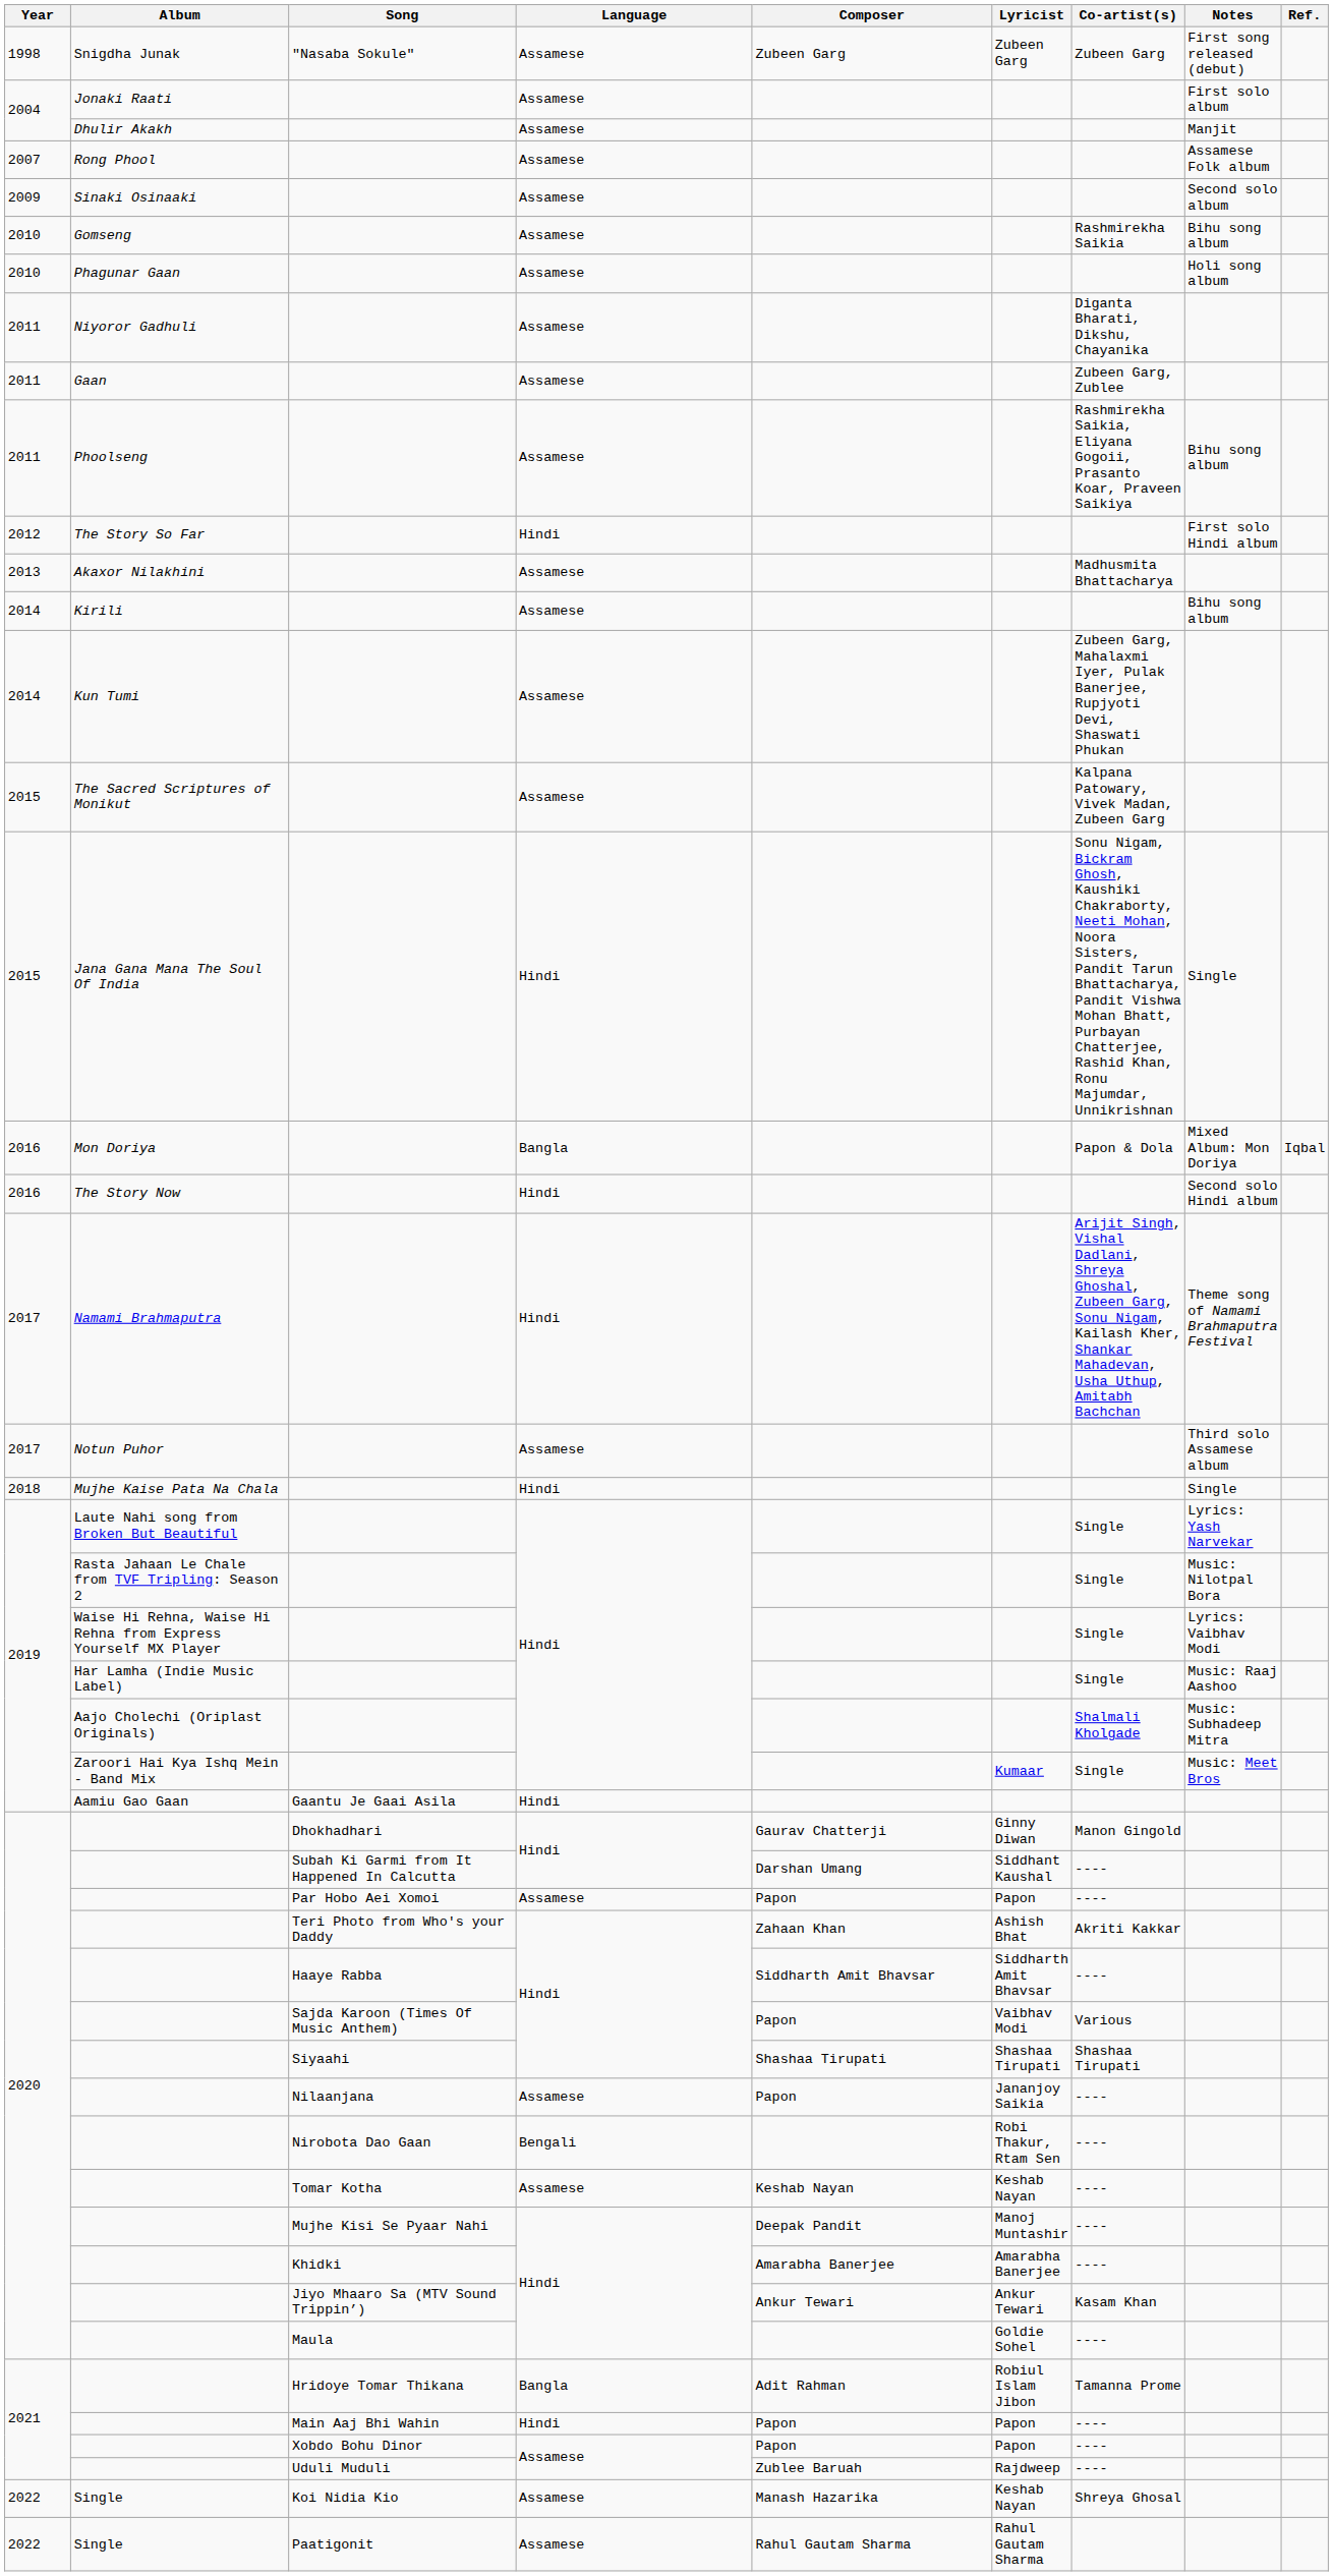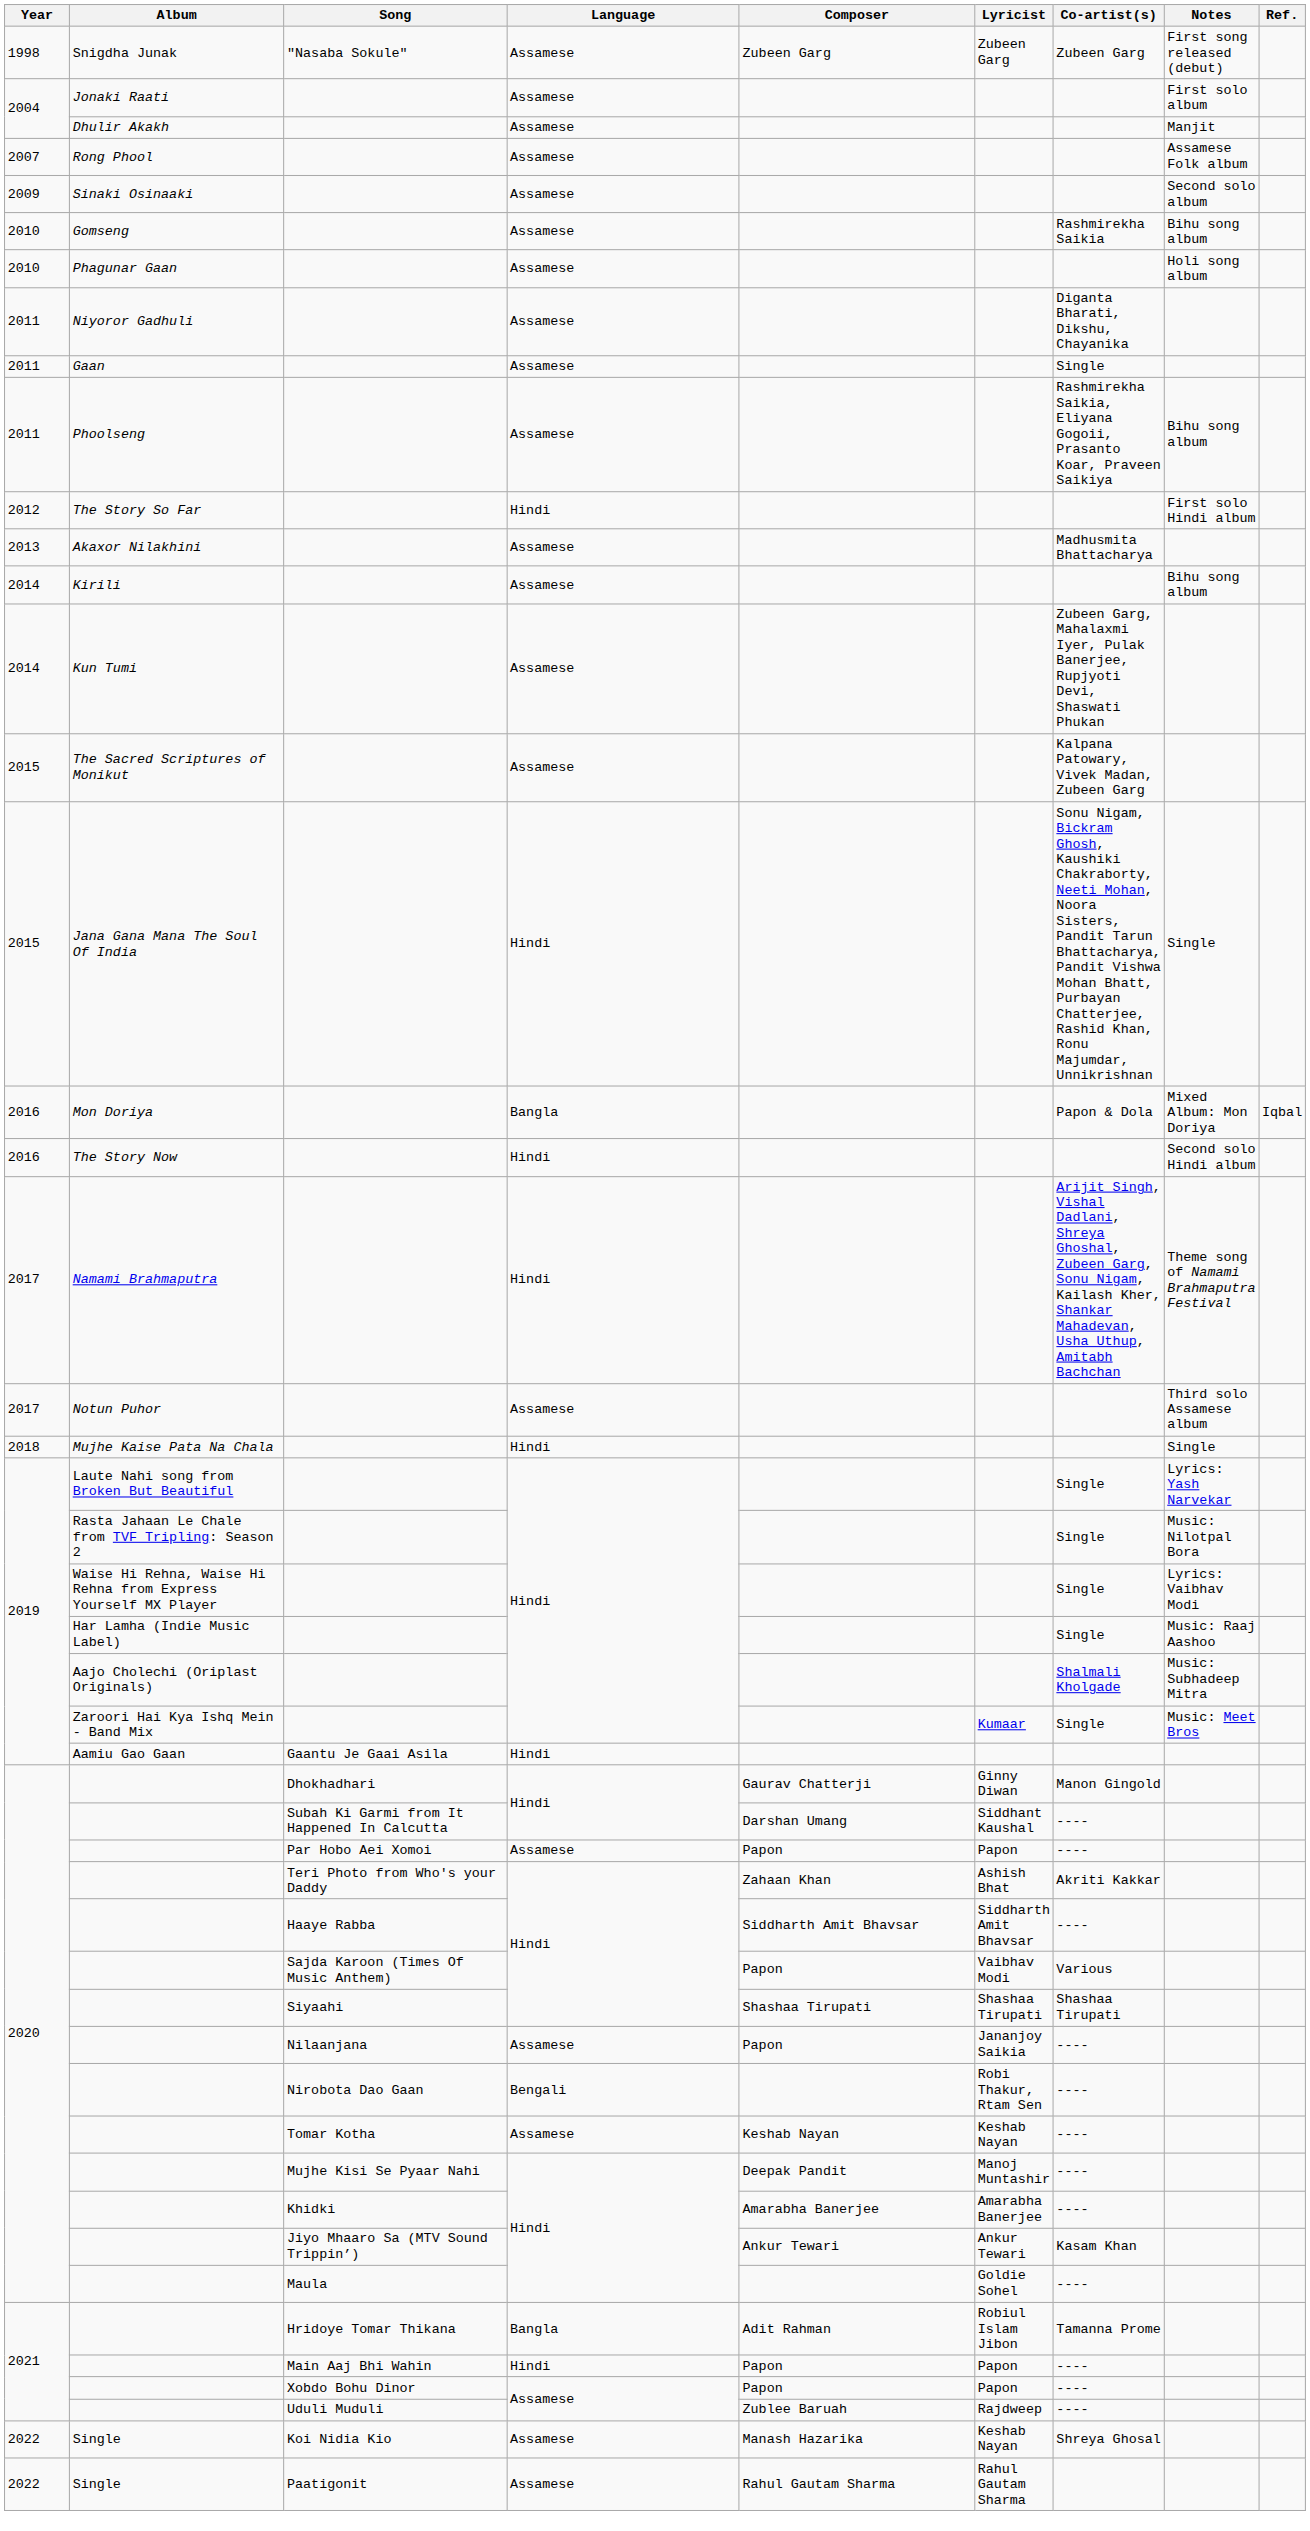 <table class="wikitable sortable" width="100%">
 <tr>
 <th width=6%>Year</th>
 <th width=21%>Album</th>
 <th width=22%>Song</th>
 <th width=24%>Language</th>
 <th width=24%>Composer</th>
 <th width=24%>Lyricist</th>
 <th width=24%>Co-artist(s)</th>
 <th width=25%>Notes</th>
 <th width=1%>Ref.</th>
 </tr>
 <tr>
 <td>1998</td>
 <td>Snigdha Junak</td>
 <td>"Nasaba Sokule"</td>
 <td>Assamese</td>
 <td>Zubeen Garg</td>
 <td>Zubeen Garg</td>
 <td>Zubeen Garg</td>
 <td>First song released (debut)</td>
 <td></td>
 </tr>
 <tr>
 <td rowspan="2">2004</td>
 <td><em>Jonaki Raati</em></td>
 <td></td>
 <td>Assamese</td>
 <td></td>
 <td></td>
 <td></td>
 <td>First solo album</td>
 <td></td>
 </tr>
 <tr>
 <td><em>Dhulir Akakh</em></td>
 <td></td>
 <td>Assamese</td>
 <td></td>
 <td></td>
 <td></td>
 <td>Manjit</td>
 <td></td>
 </tr>
 <tr>
 <td>2007</td>
 <td><em>Rong Phool</em></td>
 <td></td>
 <td>Assamese</td>
 <td></td>
 <td></td>
 <td></td>
 <td>Assamese Folk album</td>
 <td></td>
 </tr>
 <tr>
 <td>2009</td>
 <td><em>Sinaki Osinaaki</em></td>
 <td></td>
 <td>Assamese</td>
 <td></td>
 <td></td>
 <td></td>
 <td>Second solo album</td>
 <td></td>
 </tr>
 <tr>
 <td>2010</td>
 <td><em>Gomseng</em></td>
 <td></td>
 <td>Assamese</td>
 <td></td>
 <td></td>
 <td>Rashmirekha Saikia</td>
 <td>Bihu song album</td>
 <td></td>
 </tr>
 <tr>
 <td>2010</td>
 <td><em>Phagunar Gaan</em></td>
 <td></td>
 <td>Assamese</td>
 <td></td>
 <td></td>
 <td></td>
 <td>Holi song album</td>
 <td></td>
 </tr>
 <tr>
 <td>2011</td>
 <td><em>Niyoror Gadhuli</em></td>
 <td></td>
 <td>Assamese</td>
 <td></td>
 <td></td>
 <td>Diganta Bharati, Dikshu, Chayanika</td>
 <td></td>
 <td></td>
 </tr>
 <tr>
 <td>2011</td>
 <td><em>Gaan</em></td>
 <td></td>
 <td>Assamese</td>
 <td></td>
 <td></td>
-<td>Zubeen Garg, Zublee</td>
+<td>Single</td>
 <td></td>
 <td></td>
 </tr>
 <tr>
 <td>2011</td>
 <td><em>Phoolseng</em></td>
 <td></td>
 <td>Assamese</td>
 <td></td>
 <td></td>
 <td>Rashmirekha Saikia, Eliyana Gogoii, Prasanto Koar, Praveen Saikiya</td>
 <td>Bihu song album</td>
 <td></td>
 </tr>
 <tr>
 <td>2012</td>
 <td><em>The Story So Far</em></td>
 <td></td>
 <td>Hindi</td>
 <td></td>
 <td></td>
 <td></td>
 <td>First solo Hindi album</td>
 <td></td>
 </tr>
 <tr>
 <td>2013</td>
 <td><em>Akaxor Nilakhini</em></td>
 <td></td>
 <td>Assamese</td>
 <td></td>
 <td></td>
 <td>Madhusmita Bhattacharya</td>
 <td></td>
 <td></td>
 </tr>
 <tr>
 <td>2014</td>
 <td><em>Kirili</em></td>
 <td></td>
 <td>Assamese</td>
 <td></td>
 <td></td>
 <td></td>
 <td>Bihu song album</td>
 <td></td>
 </tr>
 <tr>
 <td>2014</td>
 <td><em>Kun Tumi</em></td>
 <td></td>
 <td>Assamese</td>
 <td></td>
 <td></td>
 <td>Zubeen Garg, Mahalaxmi Iyer, Pulak Banerjee, Rupjyoti Devi, Shaswati Phukan</td>
 <td></td>
 <td></td>
 </tr>
 <tr>
 <td>2015</td>
 <td><em>The Sacred Scriptures of Monikut</em></td>
 <td></td>
 <td>Assamese</td>
 <td></td>
 <td></td>
 <td>Kalpana Patowary, Vivek Madan, Zubeen Garg</td>
 <td></td>
 <td></td>
 </tr>
 <tr>
 <td>2015</td>
 <td><em>Jana Gana Mana The Soul Of India</em></td>
 <td></td>
 <td>Hindi</td>
 <td></td>
 <td></td>
 <td>Sonu Nigam, <a href='#'>Bickram Ghosh</a>, Kaushiki Chakraborty, <a href='#'>Neeti Mohan</a>, Noora Sisters, Pandit Tarun Bhattacharya, Pandit Vishwa Mohan Bhatt, Purbayan Chatterjee, Rashid Khan, Ronu Majumdar, Unnikrishnan</td>
 <td>Single</td>
 <td></td>
 </tr>
 <tr>
 <td>2016</td>
 <td><em>  Mon Doriya </em></td>
 <td></td>
 <td>Bangla</td>
 <td></td>
 <td></td>
 <td>Papon & Dola</td>
 <td>Mixed Album: Mon Doriya</td>
 <td>Iqbal</td>
 </tr>
 <tr>
 <td>2016</td>
 <td><em>The Story Now</em></td>
 <td></td>
 <td>Hindi</td>
 <td></td>
 <td></td>
 <td></td>
 <td>Second solo Hindi album</td>
 <td></td>
 </tr>
 <tr>
 <td>2017</td>
 <td><em><a href='#'>Namami Brahmaputra</a></em></td>
 <td></td>
 <td>Hindi</td>
 <td></td>
 <td></td>
 <td><a href='#'>Arijit Singh</a>, <a href='#'>Vishal Dadlani</a>, <a href='#'>Shreya Ghoshal</a>, <a href='#'>Zubeen Garg</a>, <a href='#'>Sonu Nigam</a>, Kailash Kher, <a href='#'>Shankar Mahadevan</a>, <a href='#'>Usha Uthup</a>, <a href='#'>Amitabh Bachchan</a></td>
 <td>Theme song of <em>Namami Brahmaputra Festival</em></td>
 <td></td>
 </tr>
 <tr>
 <td>2017</td>
 <td><em>Notun Puhor</em></td>
 <td></td>
 <td>Assamese</td>
 <td></td>
 <td></td>
 <td></td>
 <td>Third solo Assamese album</td>
 <td></td>
 </tr>
 <tr>
 <td>2018</td>
 <td><em>Mujhe Kaise Pata Na Chala</em></td>
 <td></td>
 <td>Hindi</td>
 <td></td>
 <td></td>
 <td></td>
 <td>Single</td>
 <td></td>
 </tr>
 <tr>
 <td rowspan="7">2019</td>
 <td>Laute Nahi song from <a href='#'>Broken But Beautiful</a></td>
 <td></td>
 <td rowspan="6">Hindi</td>
 <td></td>
 <td></td>
 <td>Single</td>
 <td>Lyrics: <a href='#'>Yash Narvekar</a></td>
 <td></td>
 </tr>
 <tr>
 <td>Rasta Jahaan Le Chale  from <a href='#'>TVF Tripling</a>: Season 2</td>
 <td></td>
 <td></td>
 <td></td>
 <td>Single</td>
 <td>Music: Nilotpal Bora</td>
 <td></td>
 </tr>
 <tr>
 <td>Waise Hi Rehna, Waise Hi Rehna from Express Yourself MX Player</td>
 <td></td>
 <td></td>
 <td></td>
 <td>Single</td>
 <td>Lyrics: Vaibhav  Modi</td>
 <td></td>
 </tr>
 <tr>
 <td>Har Lamha (Indie Music Label)</td>
 <td></td>
 <td></td>
 <td></td>
 <td>Single</td>
 <td>Music: Raaj Aashoo</td>
 <td></td>
 </tr>
 <tr>
 <td>Aajo Cholechi (Oriplast Originals)</td>
 <td></td>
 <td></td>
 <td></td>
 <td><a href='#'>Shalmali Kholgade</a></td>
 <td>Music: Subhadeep Mitra</td>
 <td></td>
 </tr>
 <tr>
 <td>Zaroori Hai Kya Ishq Mein - Band Mix</td>
 <td></td>
 <td></td>
 <td><a href='#'>Kumaar</a></td>
 <td>Single</td>
 <td>Music: <a href='#'>Meet Bros</a></td>
 <td></td>
 </tr>
 <tr>
 <td>Aamiu Gao Gaan</td>
 <td>Gaantu Je Gaai Asila</td>
 <td>Hindi</td>
 <td></td>
 <td></td>
 <td></td>
 <td></td>
 <td></td>
 </tr>
 <tr>
 <td rowspan="14">2020</td>
 <td></td>
 <td>Dhokhadhari</td>
 <td rowspan="2">Hindi</td>
 <td>Gaurav Chatterji</td>
 <td>Ginny Diwan</td>
 <td>Manon Gingold</td>
 <td></td>
 <td></td>
 </tr>
 <tr>
 <td></td>
 <td>Subah Ki Garmi from It Happened In Calcutta</td>
 <td>Darshan Umang</td>
 <td>Siddhant  Kaushal</td>
 <td>----</td>
 <td></td>
 <td></td>
 </tr>
 <tr>
 <td></td>
 <td>Par Hobo Aei Xomoi</td>
 <td>Assamese</td>
 <td>Papon</td>
 <td>Papon</td>
 <td>----</td>
 <td></td>
 <td></td>
 </tr>
 <tr>
 <td></td>
 <td>Teri Photo from Who's your Daddy</td>
 <td rowspan="4">Hindi</td>
 <td>Zahaan Khan</td>
 <td>Ashish Bhat</td>
 <td>Akriti Kakkar</td>
 <td></td>
 <td></td>
 </tr>
 <tr>
 <td></td>
 <td>Haaye Rabba</td>
 <td>Siddharth Amit Bhavsar</td>
 <td>Siddharth Amit Bhavsar</td>
 <td>----</td>
 <td></td>
 <td></td>
 </tr>
 <tr>
 <td></td>
 <td>Sajda Karoon (Times Of Music Anthem)</td>
 <td>Papon</td>
 <td>Vaibhav Modi</td>
 <td>Various</td>
 <td></td>
 <td></td>
 </tr>
 <tr>
 <td></td>
 <td>Siyaahi</td>
 <td>Shashaa Tirupati</td>
 <td>Shashaa Tirupati</td>
 <td>Shashaa Tirupati</td>
 <td></td>
 <td></td>
 </tr>
 <tr>
 <td></td>
 <td>Nilaanjana</td>
 <td>Assamese</td>
 <td>Papon</td>
 <td>Jananjoy Saikia</td>
 <td>----</td>
 <td></td>
 <td></td>
 </tr>
 <tr>
 <td></td>
 <td>Nirobota Dao Gaan</td>
 <td>Bengali</td>
 <td></td>
 <td>Robi Thakur, Rtam Sen</td>
 <td>----</td>
 <td></td>
 <td></td>
 </tr>
 <tr>
 <td></td>
 <td>Tomar Kotha</td>
 <td>Assamese</td>
 <td>Keshab Nayan</td>
 <td>Keshab Nayan</td>
 <td>----</td>
 <td></td>
 <td></td>
 </tr>
 <tr>
 <td></td>
 <td>Mujhe Kisi Se Pyaar Nahi</td>
 <td rowspan="4">Hindi</td>
 <td>Deepak Pandit</td>
 <td>Manoj Muntashir</td>
 <td>----</td>
 <td></td>
 <td></td>
 </tr>
 <tr>
 <td></td>
 <td>Khidki</td>
 <td>Amarabha Banerjee</td>
 <td>Amarabha Banerjee</td>
 <td>----</td>
 <td></td>
 <td></td>
 </tr>
 <tr>
 <td></td>
 <td>Jiyo Mhaaro Sa (MTV Sound Trippin’)</td>
 <td>Ankur Tewari</td>
 <td>Ankur Tewari</td>
 <td>Kasam Khan</td>
 <td></td>
 <td></td>
 </tr>
 <tr>
 <td></td>
 <td>Maula</td>
 <td></td>
 <td>Goldie Sohel</td>
 <td>----</td>
 <td></td>
 <td></td>
 </tr>
 <tr>
 <td rowspan="4">2021</td>
 <td></td>
 <td>Hridoye Tomar Thikana</td>
 <td>Bangla</td>
 <td>Adit Rahman</td>
 <td>Robiul Islam Jibon</td>
 <td>Tamanna Prome</td>
 <td></td>
 <td></td>
 </tr>
 <tr>
 <td></td>
 <td>Main Aaj Bhi Wahin</td>
 <td>Hindi</td>
 <td>Papon</td>
 <td>Papon</td>
 <td>----</td>
 <td></td>
 <td></td>
 </tr>
 <tr>
 <td></td>
 <td>Xobdo Bohu Dinor</td>
 <td rowspan="2">Assamese</td>
 <td>Papon</td>
 <td>Papon</td>
 <td>----</td>
 <td></td>
 <td></td>
 </tr>
 <tr>
 <td></td>
 <td>Uduli Muduli</td>
 <td>Zublee Baruah</td>
 <td>Rajdweep</td>
 <td>----</td>
 <td></td>
 <td></td>
 </tr>
 <tr>
 <td>2022</td>
 <td>Single</td>
 <td>Koi Nidia Kio</td>
 <td>Assamese</td>
 <td>Manash Hazarika</td>
 <td>Keshab Nayan</td>
 <td>Shreya Ghosal</td>
 <td></td>
 <td></td>
 </tr>
 <tr>
 <td>2022</td>
 <td>Single</td>
 <td>Paatigonit</td>
 <td>Assamese</td>
 <td>Rahul Gautam Sharma</td>
 <td>Rahul Gautam Sharma</td>
 <td></td>
 <td></td>
 <td></td>
 </tr>
 </table>
